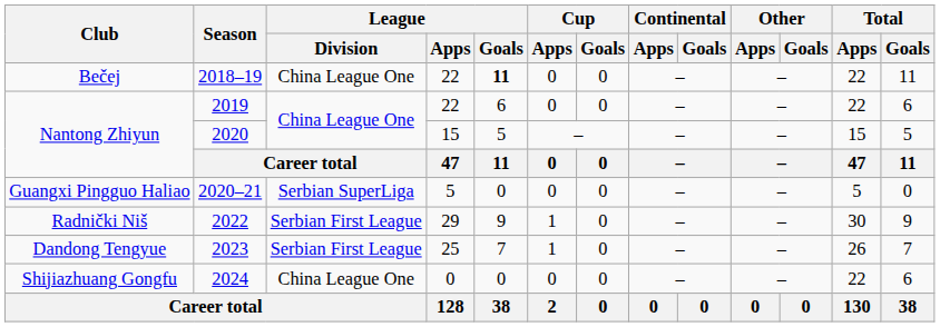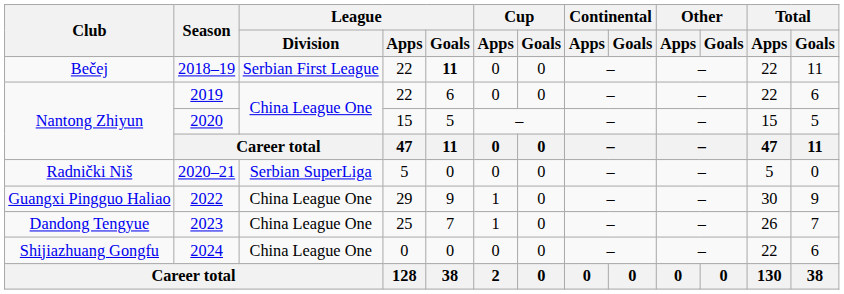 <table class="wikitable" style="text-align:center">
 <tr>
 <th rowspan="2">Club</th>
 <th rowspan="2">Season</th>
 <th colspan="3">League</th>
 <th colspan="2">Cup</th>
 <th colspan="2">Continental</th>
 <th colspan="2">Other</th>
 <th colspan="2">Total</th>
 </tr>
 <tr>
 <th>Division</th>
 <th>Apps</th>
 <th>Goals</th>
 <th>Apps</th>
 <th>Goals</th>
 <th>Apps</th>
 <th>Goals</th>
 <th>Apps</th>
 <th>Goals</th>
 <th>Apps</th>
 <th>Goals</th>
 </tr>
 <tr>
 <td><a href='#'>Bečej</a></td>
 <td><a href='#'>2018–19</a></td>
-<td>China League One</td>
+<td><a href='#'>Serbian First League</a></td>
 <td>22</td>
 <td><strong>11</strong></td>
 <td>0</td>
 <td>0</td>
 <td colspan="2">–</td>
 <td colspan="2">–</td>
 <td>22</td>
 <td>11</td>
 </tr>
 <tr>
 <td rowspan="3"><a href='#'>Nantong Zhiyun</a></td>
 <td><a href='#'>2019</a></td>
 <td rowspan="2"><a href='#'>China League One</a></td>
 <td>22</td>
 <td>6</td>
 <td>0</td>
 <td>0</td>
 <td colspan="2">–</td>
 <td colspan="2">–</td>
 <td>22</td>
 <td>6</td>
 </tr>
 <tr>
 <td><a href='#'>2020</a></td>
 <td>15</td>
 <td>5</td>
 <td colspan="2">–</td>
 <td colspan="2">–</td>
 <td colspan="2">–</td>
 <td>15</td>
 <td>5</td>
 </tr>
 <tr>
 <th colspan=2>Career total</th>
 <th>47</th>
 <th>11</th>
 <th>0</th>
 <th>0</th>
 <th colspan="2">–</th>
 <th colspan="2">–</th>
 <th>47</th>
 <th>11</th>
 </tr>
 <tr>
-<td><a href='#'>Guangxi Pingguo Haliao</a></td>
+<td><a href='#'>Radnički Niš</a></td>
 <td><a href='#'>2020–21</a></td>
 <td><a href='#'>Serbian SuperLiga</a></td>
 <td>5</td>
 <td>0</td>
 <td>0</td>
 <td>0</td>
 <td colspan="2">–</td>
 <td colspan="2">–</td>
 <td>5</td>
 <td>0</td>
 </tr>
 <tr>
-<td><a href='#'>Radnički Niš</a></td>
+<td><a href='#'>Guangxi Pingguo Haliao</a></td>
 <td><a href='#'>2022</a></td>
-<td><a href='#'>Serbian First League</a></td>
+<td>China League One</td>
 <td>29</td>
 <td>9</td>
 <td>1</td>
 <td>0</td>
 <td colspan="2">–</td>
 <td colspan="2">–</td>
 <td>30</td>
 <td>9</td>
 </tr>
 <tr>
 <td><a href='#'>Dandong Tengyue</a></td>
 <td><a href='#'>2023</a></td>
-<td><a href='#'>Serbian First League</a></td>
+<td>China League One</td>
 <td>25</td>
 <td>7</td>
 <td>1</td>
 <td>0</td>
 <td colspan="2">–</td>
 <td colspan="2">–</td>
 <td>26</td>
 <td>7</td>
 </tr>
 <tr>
 <td><a href='#'>Shijiazhuang Gongfu</a></td>
 <td><a href='#'>2024</a></td>
 <td>China League One</td>
 <td>0</td>
 <td>0</td>
 <td>0</td>
 <td>0</td>
 <td colspan="2">–</td>
 <td colspan="2">–</td>
 <td>22</td>
 <td>6</td>
 </tr>
 <tr>
 <th colspan=3>Career total</th>
 <th>128</th>
 <th>38</th>
 <th>2</th>
 <th>0</th>
 <th>0</th>
 <th>0</th>
 <th>0</th>
 <th>0</th>
 <th>130</th>
 <th>38</th>
 </tr>
 </table>
